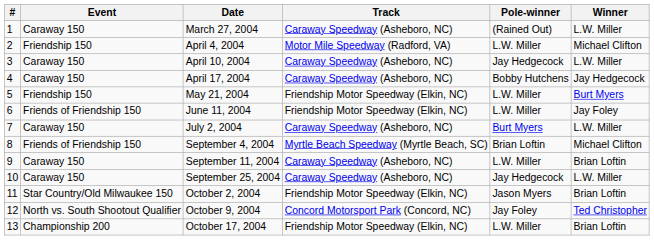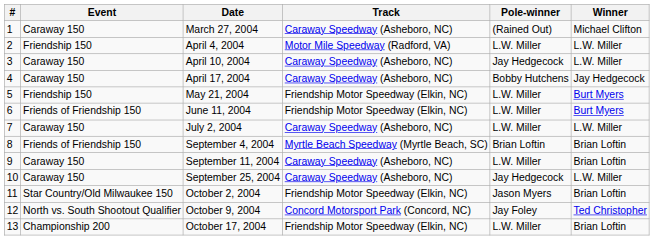 <table class="wikitable">
 <tr>
 <th>#</th>
 <th>Event</th>
 <th>Date</th>
 <th>Track</th>
 <th>Pole-winner</th>
 <th>Winner</th>
 </tr>
 <tr>
 <td>1</td>
 <td>Caraway 150</td>
 <td>March 27, 2004</td>
 <td><a href='#'>Caraway Speedway</a> (Asheboro, NC)</td>
 <td>(Rained Out)</td>
-<td>L.W. Miller</td>
+<td>Michael Clifton</td>
 </tr>
 <tr>
 <td>2</td>
 <td>Friendship 150</td>
 <td>April 4, 2004</td>
 <td><a href='#'>Motor Mile Speedway</a> (Radford, VA)</td>
 <td>L.W. Miller</td>
-<td>Michael Clifton</td>
+<td>L.W. Miller</td>
 </tr>
 <tr>
 <td>3</td>
 <td>Caraway 150</td>
 <td>April 10, 2004</td>
 <td><a href='#'>Caraway Speedway</a> (Asheboro, NC)</td>
 <td>Jay Hedgecock</td>
 <td>L.W. Miller</td>
 </tr>
 <tr>
 <td>4</td>
 <td>Caraway 150</td>
 <td>April 17, 2004</td>
 <td><a href='#'>Caraway Speedway</a> (Asheboro, NC)</td>
 <td>Bobby Hutchens</td>
 <td>Jay Hedgecock</td>
 </tr>
 <tr>
 <td>5</td>
 <td>Friendship 150</td>
 <td>May 21, 2004</td>
 <td>Friendship Motor Speedway (Elkin, NC)</td>
 <td>L.W. Miller</td>
 <td><a href='#'>Burt Myers</a></td>
 </tr>
 <tr>
 <td>6</td>
 <td>Friends of Friendship 150</td>
 <td>June 11, 2004</td>
 <td>Friendship Motor Speedway (Elkin, NC)</td>
 <td>L.W. Miller</td>
-<td>Jay Foley</td>
+<td><a href='#'>Burt Myers</a></td>
 </tr>
 <tr>
 <td>7</td>
 <td>Caraway 150</td>
 <td>July 2, 2004</td>
 <td><a href='#'>Caraway Speedway</a> (Asheboro, NC)</td>
-<td><a href='#'>Burt Myers</a></td>
+<td>L.W. Miller</td>
 <td>L.W. Miller</td>
 </tr>
 <tr>
 <td>8</td>
 <td>Friends of Friendship 150</td>
 <td>September 4, 2004</td>
 <td><a href='#'>Myrtle Beach Speedway</a> (Myrtle Beach, SC)</td>
 <td>Brian Loftin</td>
-<td>Michael Clifton</td>
+<td>Brian Loftin</td>
 </tr>
 <tr>
 <td>9</td>
 <td>Caraway 150</td>
 <td>September 11, 2004</td>
 <td><a href='#'>Caraway Speedway</a> (Asheboro, NC)</td>
 <td>L.W. Miller</td>
 <td>Brian Loftin</td>
 </tr>
 <tr>
 <td>10</td>
 <td>Caraway 150</td>
 <td>September 25, 2004</td>
 <td><a href='#'>Caraway Speedway</a> (Asheboro, NC)</td>
 <td>Jay Hedgecock</td>
 <td>L.W. Miller</td>
 </tr>
 <tr>
 <td>11</td>
 <td>Star Country/Old Milwaukee 150</td>
 <td>October 2, 2004</td>
 <td>Friendship Motor Speedway (Elkin, NC)</td>
 <td>Jason Myers</td>
 <td>Brian Loftin</td>
 </tr>
 <tr>
 <td>12</td>
 <td>North vs. South Shootout Qualifier</td>
 <td>October 9, 2004</td>
 <td><a href='#'>Concord Motorsport Park</a> (Concord, NC)</td>
 <td>Jay Foley</td>
 <td><a href='#'>Ted Christopher</a></td>
 </tr>
 <tr>
 <td>13</td>
 <td>Championship 200</td>
 <td>October 17, 2004</td>
 <td>Friendship Motor Speedway (Elkin, NC)</td>
 <td>L.W. Miller</td>
 <td>Brian Loftin</td>
 </tr>
 </table>
